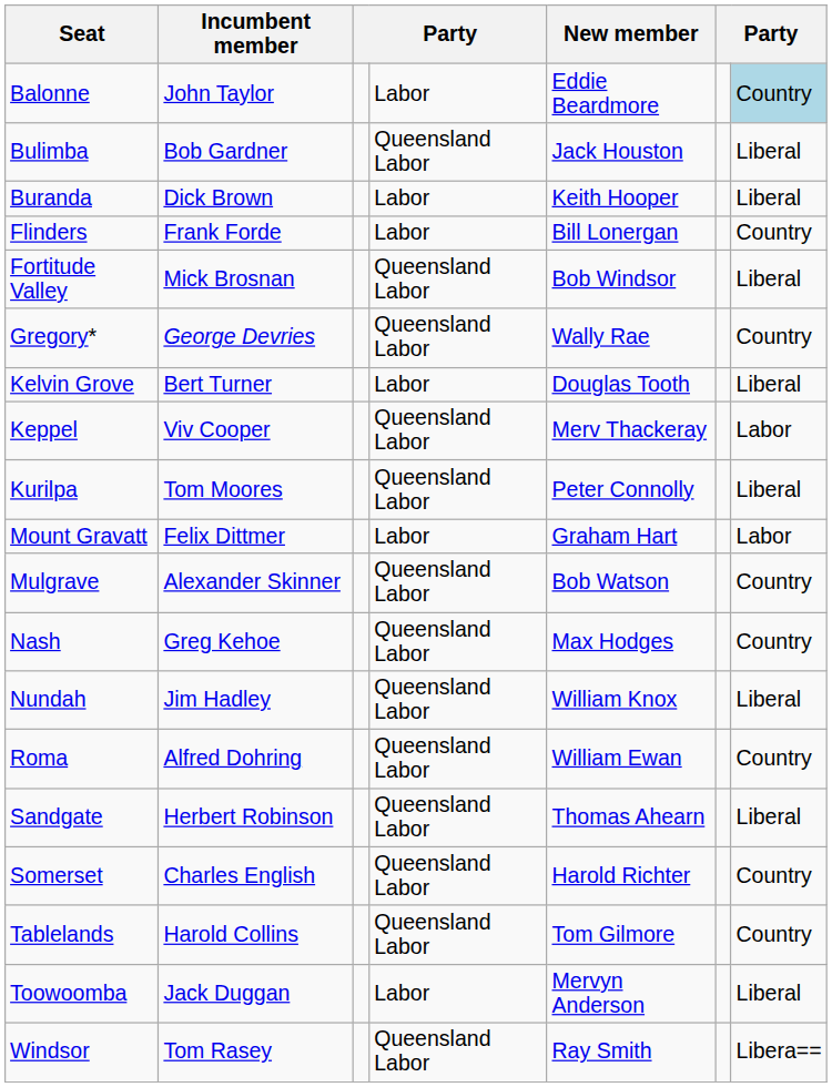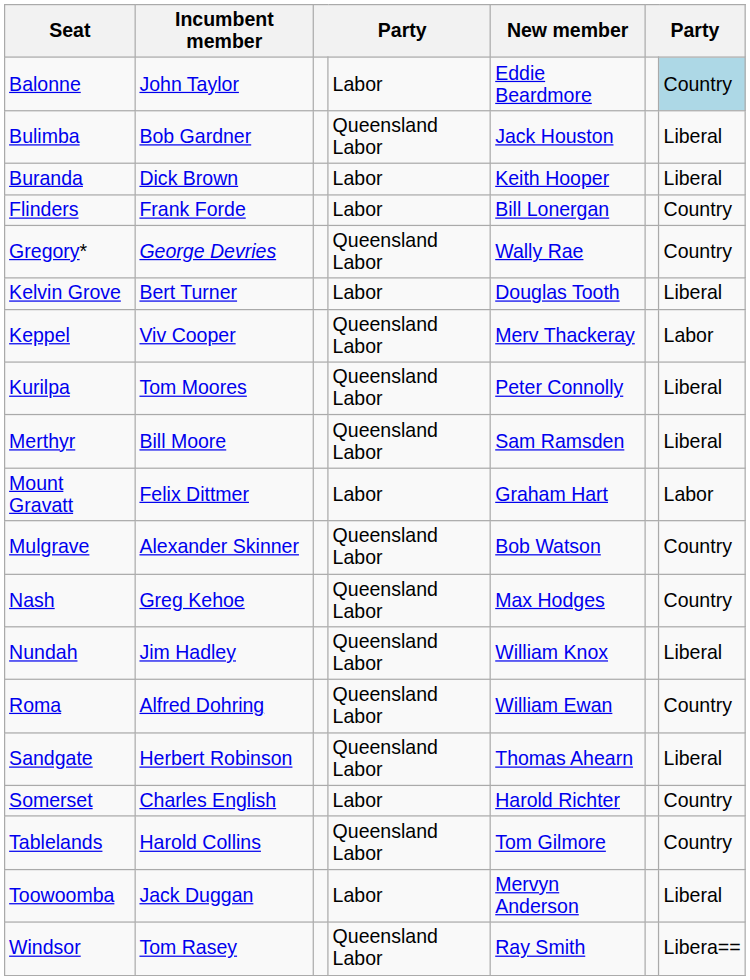 <table class="wikitable">
 <tr>
 <th>Seat</th>
 <th>Incumbent member</th>
 <th colspan=2>Party</th>
 <th>New member</th>
 <th colspan=2>Party</th>
 </tr>
 <tr>
 <td><a href='#'>Balonne</a></td>
 <td><a href='#'>John Taylor</a></td>
 <td> </td>
 <td>Labor</td>
 <td><a href='#'>Eddie Beardmore</a></td>
 <td> </td>
 <td style="background: lightblue;">Country</td>
 </tr>
 <tr>
 <td><a href='#'>Bulimba</a></td>
 <td><a href='#'>Bob Gardner</a></td>
 <td> </td>
 <td>Queensland Labor</td>
 <td><a href='#'>Jack Houston</a></td>
 <td> </td>
 <td>Liberal</td>
 </tr>
 <tr>
 <td><a href='#'>Buranda</a></td>
 <td><a href='#'>Dick Brown</a></td>
 <td> </td>
 <td>Labor</td>
 <td><a href='#'>Keith Hooper</a></td>
 <td> </td>
 <td>Liberal</td>
 </tr>
 <tr>
 <td><a href='#'>Flinders</a></td>
 <td><a href='#'>Frank Forde</a></td>
 <td> </td>
 <td>Labor</td>
 <td><a href='#'>Bill Lonergan</a></td>
 <td> </td>
 <td>Country</td>
 </tr>
 <tr>
-<td><a href='#'>Fortitude Valley</a></td>
-<td><a href='#'>Mick Brosnan</a></td>
-<td> </td>
-<td>Queensland Labor</td>
-<td><a href='#'>Bob Windsor</a></td>
-<td> </td>
-<td>Liberal</td>
-</tr>
-<tr>
 <td><a href='#'>Gregory</a>*</td>
 <td><em><a href='#'>George Devries</a></em></td>
 <td> </td>
 <td>Queensland Labor</td>
 <td><a href='#'>Wally Rae</a></td>
 <td> </td>
 <td>Country</td>
 </tr>
 <tr>
 <td><a href='#'>Kelvin Grove</a></td>
 <td><a href='#'>Bert Turner</a></td>
 <td> </td>
 <td>Labor</td>
 <td><a href='#'>Douglas Tooth</a></td>
 <td> </td>
 <td>Liberal</td>
 </tr>
 <tr>
 <td><a href='#'>Keppel</a></td>
 <td><a href='#'>Viv Cooper</a></td>
 <td> </td>
 <td>Queensland Labor</td>
 <td><a href='#'>Merv Thackeray</a></td>
 <td> </td>
 <td>Labor</td>
 </tr>
 <tr>
 <td><a href='#'>Kurilpa</a></td>
 <td><a href='#'>Tom Moores</a></td>
 <td> </td>
 <td>Queensland Labor</td>
 <td><a href='#'>Peter Connolly</a></td>
+<td> </td>
+<td>Liberal</td>
+</tr>
+<tr>
+<td><a href='#'>Merthyr</a></td>
+<td><a href='#'>Bill Moore</a></td>
+<td> </td>
+<td>Queensland Labor</td>
+<td><a href='#'>Sam Ramsden</a></td>
 <td> </td>
 <td>Liberal</td>
 </tr>
 <tr>
 <td><a href='#'>Mount Gravatt</a></td>
 <td><a href='#'>Felix Dittmer</a></td>
 <td> </td>
 <td>Labor</td>
 <td><a href='#'>Graham Hart</a></td>
 <td> </td>
 <td>Labor</td>
 </tr>
 <tr>
 <td><a href='#'>Mulgrave</a></td>
 <td><a href='#'>Alexander Skinner</a></td>
 <td> </td>
 <td>Queensland Labor</td>
 <td><a href='#'>Bob Watson</a></td>
 <td> </td>
 <td>Country</td>
 </tr>
 <tr>
 <td><a href='#'>Nash</a></td>
 <td><a href='#'>Greg Kehoe</a></td>
 <td> </td>
 <td>Queensland Labor</td>
 <td><a href='#'>Max Hodges</a></td>
 <td> </td>
 <td>Country</td>
 </tr>
 <tr>
 <td><a href='#'>Nundah</a></td>
 <td><a href='#'>Jim Hadley</a></td>
 <td> </td>
 <td>Queensland Labor</td>
 <td><a href='#'>William Knox</a></td>
 <td> </td>
 <td>Liberal</td>
 </tr>
 <tr>
 <td><a href='#'>Roma</a></td>
 <td><a href='#'>Alfred Dohring</a></td>
 <td> </td>
 <td>Queensland Labor</td>
 <td><a href='#'>William Ewan</a></td>
 <td> </td>
 <td>Country</td>
 </tr>
 <tr>
 <td><a href='#'>Sandgate</a></td>
 <td><a href='#'>Herbert Robinson</a></td>
 <td> </td>
 <td>Queensland Labor</td>
 <td><a href='#'>Thomas Ahearn</a></td>
 <td> </td>
 <td>Liberal</td>
 </tr>
 <tr>
 <td><a href='#'>Somerset</a></td>
 <td><a href='#'>Charles English</a></td>
 <td> </td>
-<td>Queensland Labor</td>
+<td>Labor</td>
 <td><a href='#'>Harold Richter</a></td>
 <td> </td>
 <td>Country</td>
 </tr>
 <tr>
 <td><a href='#'>Tablelands</a></td>
 <td><a href='#'>Harold Collins</a></td>
 <td> </td>
 <td>Queensland Labor</td>
 <td><a href='#'>Tom Gilmore</a></td>
 <td> </td>
 <td>Country</td>
 </tr>
 <tr>
 <td><a href='#'>Toowoomba</a></td>
 <td><a href='#'>Jack Duggan</a></td>
 <td> </td>
 <td>Labor</td>
 <td><a href='#'>Mervyn Anderson</a></td>
 <td> </td>
 <td>Liberal</td>
 </tr>
 <tr>
 <td><a href='#'>Windsor</a></td>
 <td><a href='#'>Tom Rasey</a></td>
 <td> </td>
 <td>Queensland Labor</td>
 <td><a href='#'>Ray Smith</a></td>
 <td> </td>
 <td>Libera==</td>
 </tr>
 <tr>
 </tr>
 </table>
